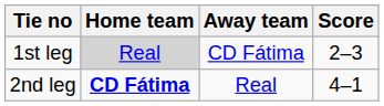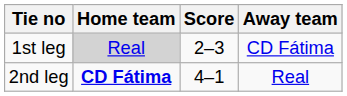 <table class="wikitable" style="text-align:center">
 <tr>
 <th style= width="60px">Tie no</th>
 <th style= width="150px">Home team</th>
+<th style= width="60px">Score</th>
 <th style= width="150px">Away team</th>
-<th style= width="60px">Score</th>
 </tr>
 <tr>
 <td>1st leg</td>
 <td style="background: lightgrey;"><a href='#'>Real</a></td>
+<td>2–3</td>
 <td><a href='#'>CD Fátima</a></td>
-<td>2–3</td>
 </tr>
 <tr>
 <td>2nd leg</td>
 <td><strong><a href='#'>CD Fátima</a></strong></td>
+<td>4–1</td>
 <td><a href='#'>Real</a></td>
-<td>4–1</td>
 </tr>
 </table>
